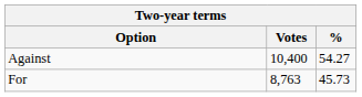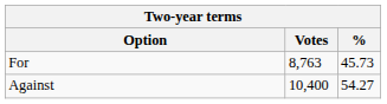 <table class="wikitable">
 <tr>
 <th colspan="3">Two-year terms</th>
 </tr>
 <tr>
 <th style="width: 300px">Option</th>
 <th style="width: 50px">Votes</th>
 <th style="width: 40px">%</th>
 </tr>
 <tr>
+<td>For</td>
+<td>8,763</td>
+<td>45.73</td>
+</tr>
+<tr>
 <td>Against</td>
 <td>10,400</td>
 <td>54.27</td>
 </tr>
-<tr>
-<td>For</td>
-<td>8,763</td>
-<td>45.73</td>
-</tr>
 </table>
